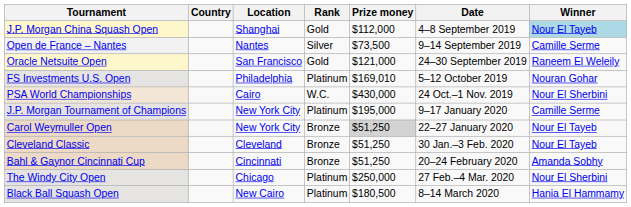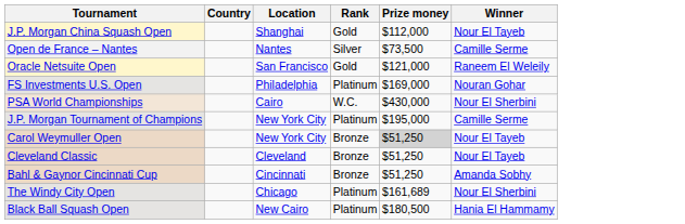 <table class=wikitable>
 <tr>
 <th>Tournament</th>
 <th>Country</th>
 <th>Location</th>
 <th>Rank</th>
 <th>Prize money</th>
-<th>Date</th>
 <th>Winner</th>
 </tr>
 <tr>
 <td style="background:#fff7cc;"><a href='#'>J.P. Morgan China Squash Open</a></td>
 <td></td>
 <td><a href='#'>Shanghai</a></td>
 <td>Gold</td>
 <td>$112,000</td>
-<td>4–8 September 2019</td>
-<td style="background: lightblue;"> <a href='#'>Nour El Tayeb</a></td>
+<td> <a href='#'>Nour El Tayeb</a></td>
 </tr>
 <tr>
 <td style="background:#f2f2f2;"><a href='#'>Open de France – Nantes</a></td>
 <td></td>
 <td><a href='#'>Nantes</a></td>
 <td>Silver</td>
 <td>$73,500</td>
-<td>9–14 September 2019</td>
 <td> <a href='#'>Camille Serme</a></td>
 </tr>
 <tr>
 <td style="background:#fff7cc;"><a href='#'>Oracle Netsuite Open</a></td>
 <td></td>
 <td><a href='#'>San Francisco</a></td>
 <td>Gold</td>
 <td>$121,000</td>
-<td>24–30 September 2019</td>
 <td> <a href='#'>Raneem El Weleily</a></td>
 </tr>
 <tr>
 <td style="background:#E5E4E2;"><a href='#'>FS Investments U.S. Open</a></td>
 <td></td>
 <td><a href='#'>Philadelphia</a></td>
 <td>Platinum</td>
-<td>$169,010</td>
-<td>5–12 October 2019</td>
+<td>$169,000</td>
 <td> <a href='#'>Nouran Gohar</a></td>
 </tr>
 <tr>
 <td style="background:#F3E6D7;"><a href='#'>PSA World Championships</a></td>
 <td></td>
 <td><a href='#'>Cairo</a></td>
 <td>W.C.</td>
 <td>$430,000</td>
-<td>24 Oct.–1 Nov. 2019</td>
 <td> <a href='#'>Nour El Sherbini</a></td>
 </tr>
 <tr>
 <td style="background:#E5E4E2;"><a href='#'>J.P. Morgan Tournament of Champions</a></td>
 <td></td>
 <td><a href='#'>New York City</a></td>
 <td>Platinum</td>
 <td>$195,000</td>
-<td>9–17 January 2020</td>
 <td> <a href='#'>Camille Serme</a></td>
 </tr>
 <tr>
 <td style="background:#ecd9c6;"><a href='#'>Carol Weymuller Open</a></td>
 <td></td>
 <td><a href='#'>New York City</a></td>
 <td>Bronze</td>
 <td style="background: lightgrey;">$51,250</td>
-<td>22–27 January 2020</td>
 <td> <a href='#'>Nour El Tayeb</a></td>
 </tr>
 <tr>
 <td style="background:#ecd9c6;"><a href='#'>Cleveland Classic</a></td>
 <td></td>
 <td><a href='#'>Cleveland</a></td>
 <td>Bronze</td>
 <td>$51,250</td>
-<td>30 Jan.–3 Feb. 2020</td>
 <td> <a href='#'>Nour El Tayeb</a></td>
 </tr>
 <tr>
 <td style="background:#ecd9c6;"><a href='#'>Bahl & Gaynor Cincinnati Cup</a></td>
 <td></td>
 <td><a href='#'>Cincinnati</a></td>
 <td>Bronze</td>
 <td>$51,250</td>
-<td>20–24 February 2020</td>
 <td> <a href='#'>Amanda Sobhy</a></td>
 </tr>
 <tr>
 <td style="background:#E5E4E2;"><a href='#'>The Windy City Open</a></td>
 <td></td>
 <td><a href='#'>Chicago</a></td>
 <td>Platinum</td>
-<td>$250,000</td>
-<td>27 Feb.–4 Mar. 2020</td>
+<td>$161,689</td>
 <td> <a href='#'>Nour El Sherbini</a></td>
 </tr>
 <tr>
 <td style="background:#E5E4E2;"><a href='#'> Black Ball Squash Open</a></td>
 <td></td>
 <td><a href='#'>New Cairo</a></td>
 <td>Platinum</td>
 <td>$180,500</td>
-<td>8–14 March 2020</td>
 <td> <a href='#'>Hania El Hammamy</a></td>
 </tr>
 </table>
